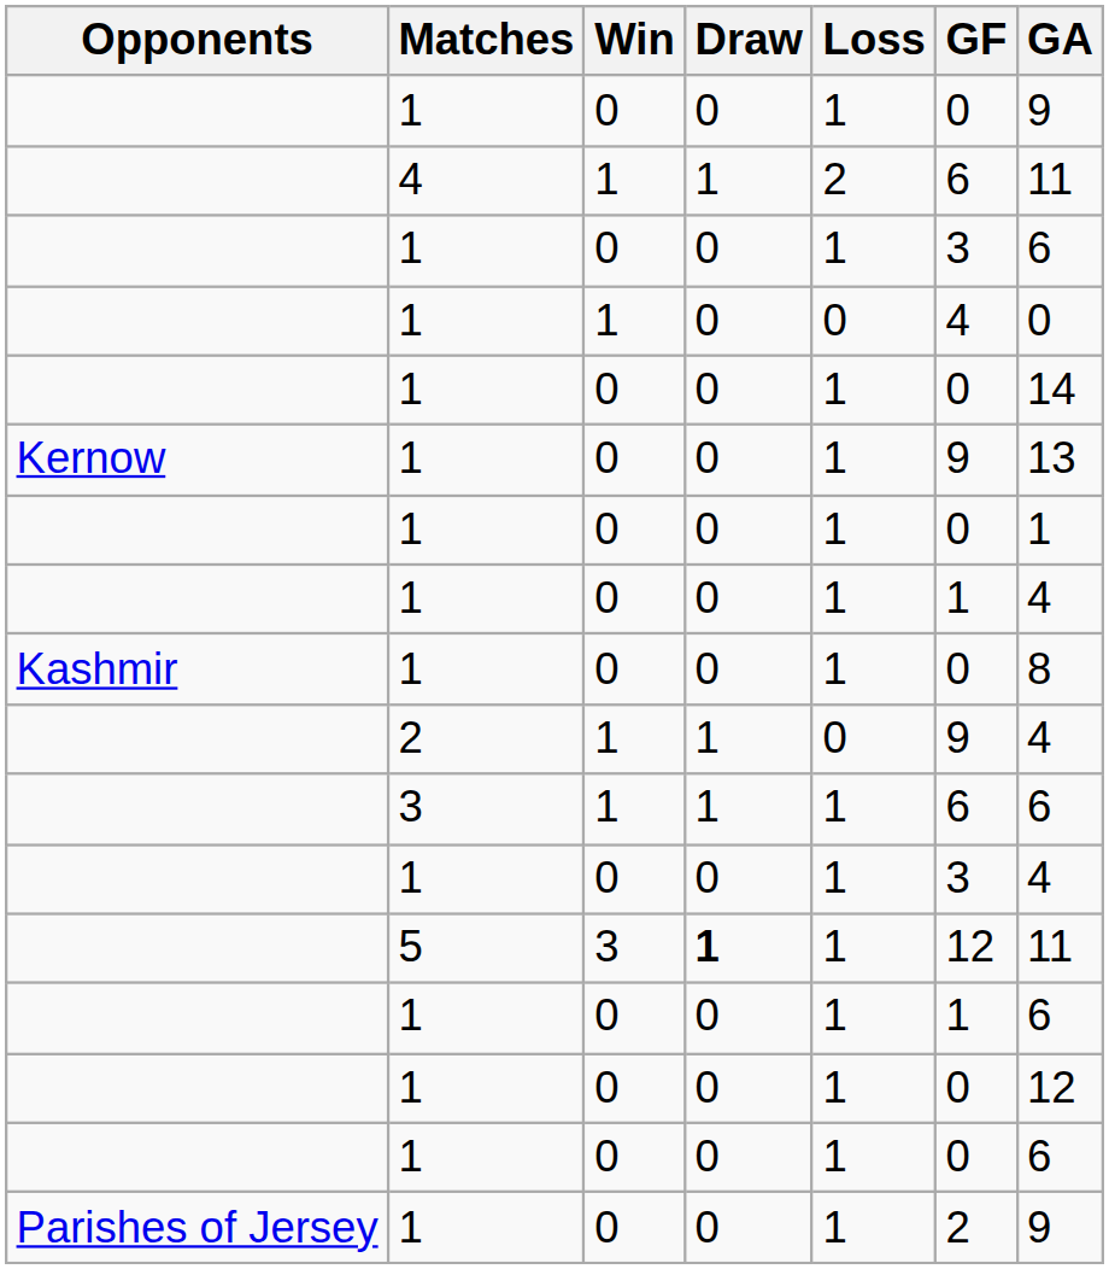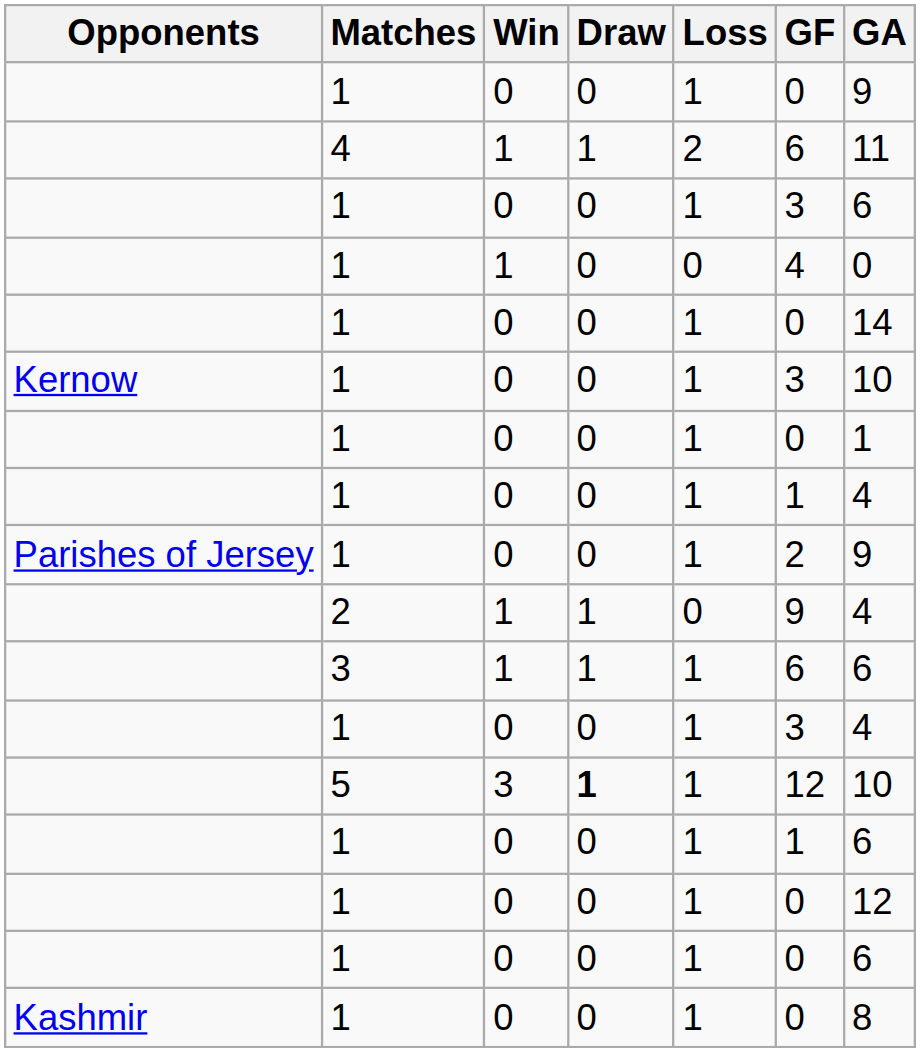 <table class="wikitable sortable">
 <tr>
 <th>Opponents</th>
 <th>Matches</th>
 <th>Win</th>
 <th>Draw</th>
 <th>Loss</th>
 <th>GF</th>
 <th>GA</th>
 </tr>
 <tr>
 <td></td>
 <td>1</td>
 <td>0</td>
 <td>0</td>
 <td>1</td>
 <td>0</td>
 <td>9</td>
 </tr>
 <tr>
 <td></td>
 <td>4</td>
 <td>1</td>
 <td>1</td>
 <td>2</td>
 <td>6</td>
 <td>11</td>
 </tr>
 <tr>
 <td></td>
 <td>1</td>
 <td>0</td>
 <td>0</td>
 <td>1</td>
 <td>3</td>
 <td>6</td>
 </tr>
 <tr>
 <td></td>
 <td>1</td>
 <td>1</td>
 <td>0</td>
 <td>0</td>
 <td>4</td>
 <td>0</td>
 </tr>
 <tr>
 <td></td>
 <td>1</td>
 <td>0</td>
 <td>0</td>
 <td>1</td>
 <td>0</td>
 <td>14</td>
 </tr>
 <tr>
 <td> <a href='#'>Kernow</a></td>
 <td>1</td>
 <td>0</td>
 <td>0</td>
 <td>1</td>
-<td>9</td>
-<td>13</td>
+<td>3</td>
+<td>10</td>
 </tr>
 <tr>
 <td></td>
 <td>1</td>
 <td>0</td>
 <td>0</td>
 <td>1</td>
 <td>0</td>
 <td>1</td>
 </tr>
 <tr>
 <td></td>
 <td>1</td>
 <td>0</td>
 <td>0</td>
 <td>1</td>
 <td>1</td>
 <td>4</td>
 </tr>
 <tr>
-<td> <a href='#'>Kashmir</a></td>
+<td> <a href='#'>Parishes of Jersey</a></td>
 <td>1</td>
 <td>0</td>
 <td>0</td>
 <td>1</td>
-<td>0</td>
-<td>8</td>
+<td>2</td>
+<td>9</td>
 </tr>
 <tr>
 <td></td>
 <td>2</td>
 <td>1</td>
 <td>1</td>
 <td>0</td>
 <td>9</td>
 <td>4</td>
 </tr>
 <tr>
 <td></td>
 <td>3</td>
 <td>1</td>
 <td>1</td>
 <td>1</td>
 <td>6</td>
 <td>6</td>
 </tr>
 <tr>
 <td></td>
 <td>1</td>
 <td>0</td>
 <td>0</td>
 <td>1</td>
 <td>3</td>
 <td>4</td>
 </tr>
 <tr>
 <td></td>
 <td>5</td>
 <td>3</td>
 <td><strong>1</strong></td>
 <td>1</td>
 <td>12</td>
-<td>11</td>
+<td>10</td>
 </tr>
 <tr>
 <td></td>
 <td>1</td>
 <td>0</td>
 <td>0</td>
 <td>1</td>
 <td>1</td>
 <td>6</td>
 </tr>
 <tr>
 <td></td>
 <td>1</td>
 <td>0</td>
 <td>0</td>
 <td>1</td>
 <td>0</td>
 <td>12</td>
 </tr>
 <tr>
 <td></td>
 <td>1</td>
 <td>0</td>
 <td>0</td>
 <td>1</td>
 <td>0</td>
 <td>6</td>
 </tr>
 <tr>
-<td> <a href='#'>Parishes of Jersey</a></td>
+<td> <a href='#'>Kashmir</a></td>
 <td>1</td>
 <td>0</td>
 <td>0</td>
 <td>1</td>
-<td>2</td>
-<td>9</td>
+<td>0</td>
+<td>8</td>
 </tr>
 <tr>
 </tr>
 </table>
